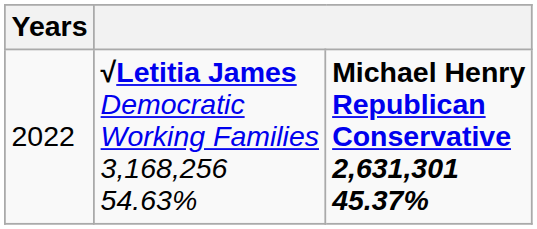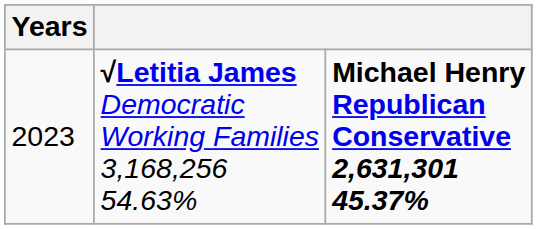 <table class="wikitable">
 <tr>
 <th><strong>Years</strong></th>
 <th colspan="2"></th>
 </tr>
 <tr>
-<td>2022</td>
+<td>2023</td>
 <td><strong>√<a href='#'>Letitia James</a></strong><br><em><a href='#'>Democratic</a><br><a href='#'>Working Families</a><br>3,168,256<br>54.63%</td>
 <td><strong>Michael Henry<br></em><a href='#'>Republican</a><br><a href='#'>Conservative</a><em><br>2,631,301<br>45.37%</strong></td>
 </tr>
 </table>
